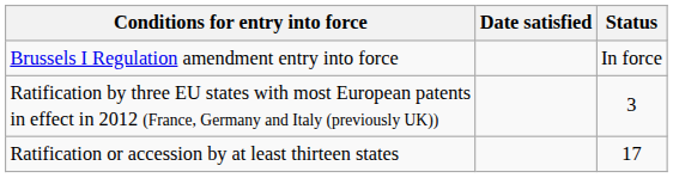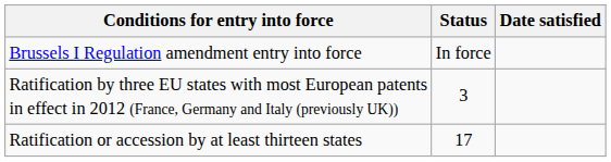 <table class="wikitable" style="font-size:90%; white-space:nowrap; line-height:1.33; text-align:center">
 <tr>
 <th>Conditions for entry into force</th>
+<th>Status</th>
 <th>Date satisfied</th>
-<th>Status</th>
 </tr>
 <tr>
 <td style="text-align:left"><a href='#'>Brussels I Regulation</a> amendment entry into force</td>
+<td>In force</td>
 <td></td>
-<td>In force</td>
 </tr>
 <tr>
 <td style="text-align:left">Ratification by three EU states with most European patents<br> in effect in 2012 <small>(France, Germany and Italy (previously UK))</small></td>
+<td>3</td>
 <td></td>
-<td>3</td>
 </tr>
 <tr>
 <td style="text-align:left">Ratification or accession by at least thirteen states</td>
+<td>17</td>
 <td></td>
-<td>17</td>
 </tr>
 </table>
